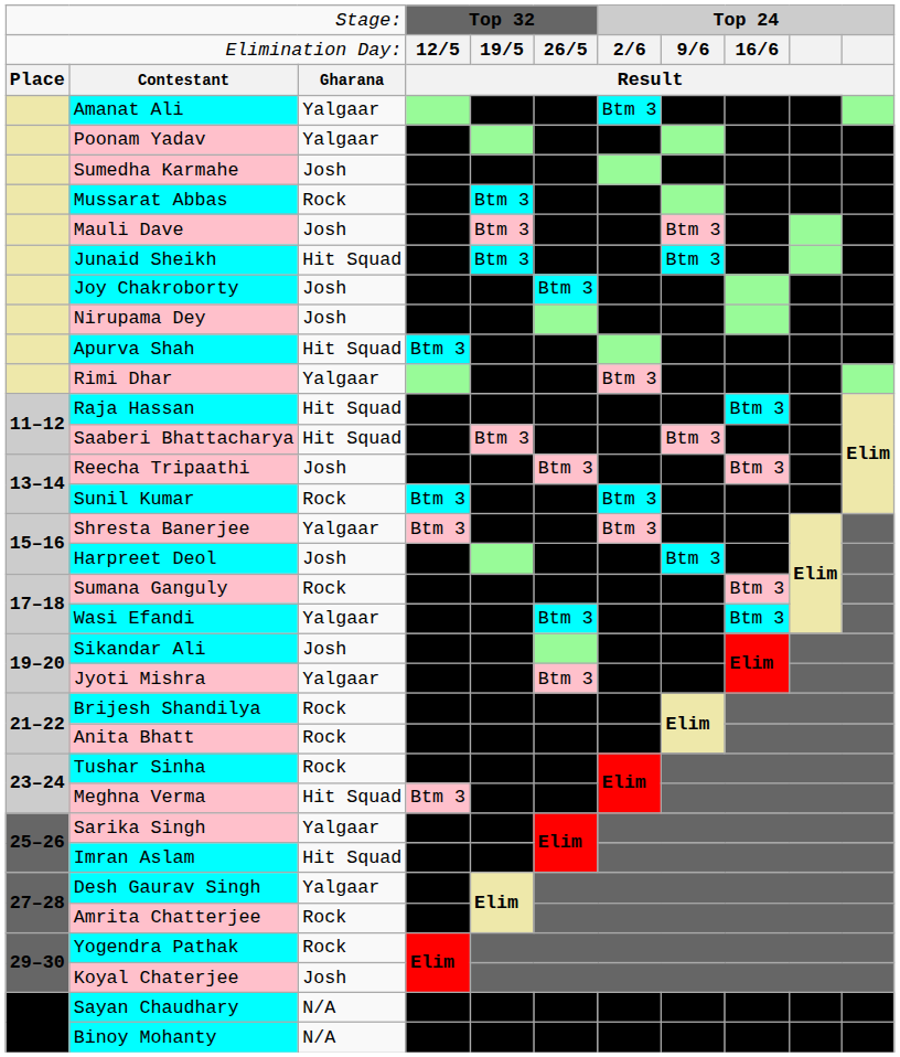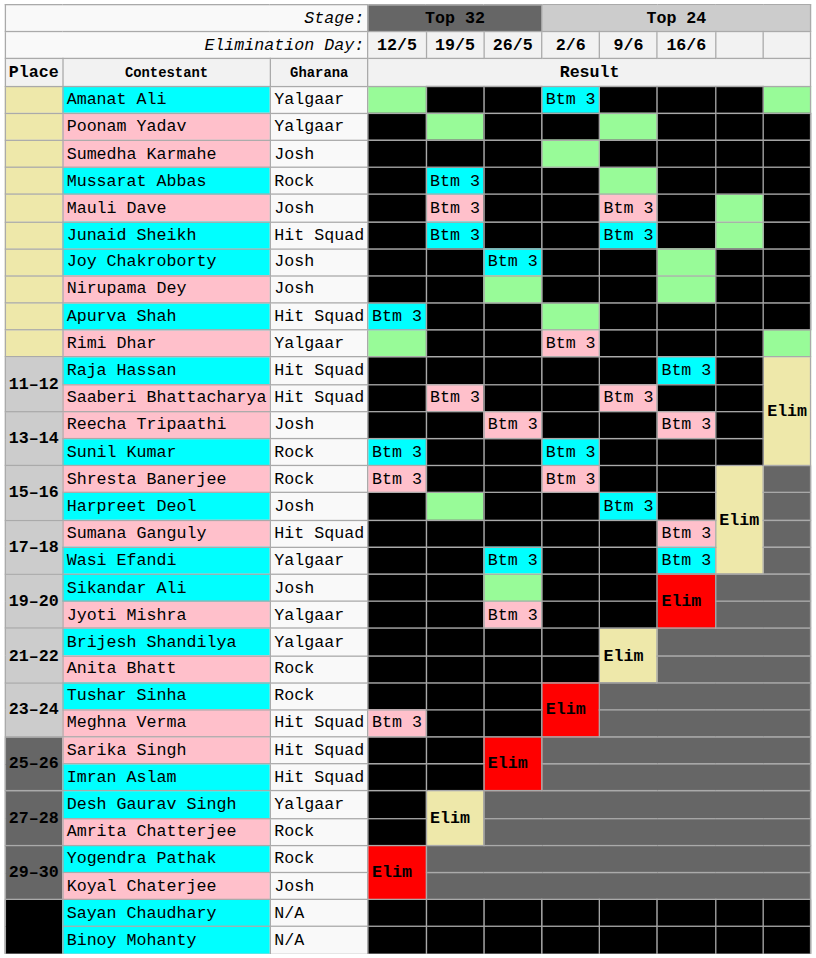 <table class="wikitable" style="margin:1em auto;">
 <tr>
 <td colspan="3" align="right"><em>Stage:</em></td>
 <td colspan="3" bgcolor="666666" align="Center"><span><strong>Top 32</strong></span></td>
 <td colspan="8" bgcolor="CCCCCC" align="Center"><strong>Top 24</strong></td>
 </tr>
 <tr>
 <td colspan="3" align="right"><em>Elimination Day:</em></td>
 <th>12/5</th>
 <th>19/5</th>
 <th>26/5</th>
 <th>2/6</th>
 <th>9/6</th>
 <th>16/6</th>
 <th></th>
 <th></th>
 </tr>
 <tr>
 <th>Place</th>
 <th><small>Contestant</small></th>
 <th><small>Gharana</small></th>
 <th colspan="8" align="center">Result</th>
 </tr>
 <tr>
 <td align="center" bgcolor="palegoldenrod"></td>
 <td bgcolor="cyan">Amanat Ali</td>
 <td>Yalgaar</td>
 <td bgcolor="palegreen"></td>
 <td bgcolor="black"></td>
 <td bgcolor="black"></td>
 <td bgcolor="cyan">Btm 3</td>
 <td bgcolor="black"></td>
 <td bgcolor="black"></td>
 <td bgcolor="black"></td>
 <td bgcolor="palegreen"></td>
 </tr>
 <tr>
 <td bgcolor="palegoldenrod" align="center"></td>
 <td bgcolor="pink">Poonam Yadav</td>
 <td>Yalgaar</td>
 <td bgcolor="black"></td>
 <td bgcolor="palegreen"></td>
 <td bgcolor="black"></td>
 <td bgcolor="black"></td>
 <td bgcolor="palegreen"></td>
 <td bgcolor="black"></td>
 <td bgcolor="black"></td>
 <td bgcolor="black"></td>
 </tr>
 <tr>
 <td bgcolor="palegoldenrod" align="center"></td>
 <td bgcolor="pink">Sumedha Karmahe</td>
 <td>Josh</td>
 <td bgcolor="black"></td>
 <td bgcolor="black"></td>
 <td bgcolor="black"></td>
 <td bgcolor="palegreen"></td>
 <td bgcolor="black"></td>
 <td bgcolor="black"></td>
 <td bgcolor="black"></td>
 <td bgcolor="black"></td>
 </tr>
 <tr>
 <td align="center" bgcolor="palegoldenrod"></td>
 <td bgcolor="cyan">Mussarat Abbas</td>
 <td>Rock</td>
 <td bgcolor="black"></td>
 <td bgcolor="cyan">Btm 3</td>
 <td bgcolor="black"></td>
 <td bgcolor="black"></td>
 <td bgcolor="palegreen"></td>
 <td bgcolor="black"></td>
 <td bgcolor="black"></td>
 <td bgcolor="black"></td>
 </tr>
 <tr>
 <td align="center" bgcolor="palegoldenrod"></td>
 <td bgcolor="pink">Mauli Dave</td>
 <td>Josh</td>
 <td bgcolor="black"></td>
 <td bgcolor="pink">Btm 3</td>
 <td bgcolor="black"></td>
 <td bgcolor="black"></td>
 <td bgcolor="pink">Btm 3</td>
 <td bgcolor="black"></td>
 <td bgcolor="palegreen"></td>
 <td bgcolor="black"></td>
 </tr>
 <tr>
 <td bgcolor="palegoldenrod" align="center"></td>
 <td bgcolor="cyan">Junaid Sheikh</td>
 <td>Hit Squad</td>
 <td bgcolor="black"></td>
 <td bgcolor="cyan">Btm 3</td>
 <td bgcolor="black"></td>
 <td bgcolor="black"></td>
 <td bgcolor="cyan">Btm 3</td>
 <td bgcolor="black"></td>
 <td bgcolor="palegreen"></td>
 <td bgcolor="black"></td>
 </tr>
 <tr>
 <td align="center" bgcolor="palegoldenrod"></td>
 <td bgcolor="cyan">Joy Chakroborty</td>
 <td>Josh</td>
 <td bgcolor="black"></td>
 <td bgcolor="black"></td>
 <td bgcolor="cyan">Btm 3</td>
 <td bgcolor="black"></td>
 <td bgcolor="black"></td>
 <td bgcolor="palegreen"></td>
 <td bgcolor="black"></td>
 <td bgcolor="black"></td>
 </tr>
 <tr>
 <td align="center" bgcolor="palegoldenrod"></td>
 <td bgcolor="pink">Nirupama Dey</td>
 <td>Josh</td>
 <td bgcolor="black"></td>
 <td bgcolor="black"></td>
 <td bgcolor="palegreen"></td>
 <td bgcolor="black"></td>
 <td bgcolor="black"></td>
 <td bgcolor="palegreen"></td>
 <td bgcolor="black"></td>
 <td bgcolor="black"></td>
 </tr>
 <tr>
 <td align="center" bgcolor="palegoldenrod"></td>
 <td bgcolor="cyan">Apurva Shah</td>
 <td>Hit Squad</td>
 <td bgcolor="cyan">Btm 3</td>
 <td bgcolor="black"></td>
 <td bgcolor="black"></td>
 <td bgcolor="palegreen"></td>
 <td bgcolor="black"></td>
 <td bgcolor="black"></td>
 <td bgcolor="black"></td>
 <td bgcolor="black"></td>
 </tr>
 <tr>
 <td align="center" bgcolor="palegoldenrod"></td>
 <td bgcolor="pink">Rimi Dhar</td>
 <td>Yalgaar</td>
 <td bgcolor="palegreen"></td>
 <td bgcolor="black"></td>
 <td bgcolor="black"></td>
 <td bgcolor="pink">Btm 3</td>
 <td bgcolor="black"></td>
 <td bgcolor="black"></td>
 <td bgcolor="black"></td>
 <td bgcolor="palegreen"></td>
 </tr>
 <tr>
 <td bgcolor="CCCCCC" align="center" rowspan="2"><span><strong>11–12</strong></span></td>
 <td bgcolor="cyan">Raja Hassan</td>
 <td>Hit Squad</td>
 <td bgcolor="black"></td>
 <td bgcolor="black"></td>
 <td bgcolor="black"></td>
 <td bgcolor="black"></td>
 <td bgcolor="black"></td>
 <td bgcolor="cyan">Btm 3</td>
 <td bgcolor="black"></td>
 <td bgcolor="palegoldenrod" rowspan="4"><strong>Elim</strong></td>
 </tr>
 <tr>
 <td bgcolor="pink">Saaberi Bhattacharya</td>
 <td>Hit Squad</td>
 <td bgcolor="black"></td>
 <td bgcolor="pink">Btm 3</td>
 <td bgcolor="black"></td>
 <td bgcolor="black"></td>
 <td bgcolor="pink">Btm 3</td>
 <td bgcolor="black"></td>
 <td bgcolor="black"></td>
 </tr>
 <tr>
 <td bgcolor="CCCCCC" align="center" rowspan="2"><span><strong>13–14</strong></span></td>
 <td bgcolor="pink">Reecha Tripaathi</td>
 <td>Josh</td>
 <td bgcolor="black"></td>
 <td bgcolor="black"></td>
 <td bgcolor="pink">Btm 3</td>
 <td bgcolor="black"></td>
 <td bgcolor="black"></td>
 <td bgcolor="pink">Btm 3</td>
 <td bgcolor="black"></td>
 </tr>
 <tr>
 <td bgcolor="cyan">Sunil Kumar</td>
 <td>Rock</td>
 <td bgcolor="cyan">Btm 3</td>
 <td bgcolor="black"></td>
 <td bgcolor="black"></td>
 <td bgcolor="cyan">Btm 3</td>
 <td bgcolor="black"></td>
 <td bgcolor="black"></td>
 <td bgcolor="black"></td>
 </tr>
 <tr>
 <td bgcolor="CCCCCC" align="center" rowspan="2"><span><strong>15–16</strong></span></td>
 <td bgcolor="pink">Shresta Banerjee</td>
-<td>Yalgaar</td>
+<td>Rock</td>
 <td bgcolor="pink">Btm 3</td>
 <td bgcolor="black"></td>
 <td bgcolor="black"></td>
 <td bgcolor="pink">Btm 3</td>
 <td bgcolor="black"></td>
 <td bgcolor="black"></td>
 <td bgcolor="palegoldenrod" rowspan="4"><strong>Elim</strong></td>
 <td colspan="1" bgcolor="666666"></td>
 </tr>
 <tr>
 <td bgcolor="cyan">Harpreet Deol</td>
 <td>Josh</td>
 <td bgcolor="black"></td>
 <td bgcolor="palegreen"></td>
 <td bgcolor="black"></td>
 <td bgcolor="black"></td>
 <td bgcolor="cyan">Btm 3</td>
 <td bgcolor="black"></td>
 <td colspan="1" bgcolor="666666"></td>
 </tr>
 <tr>
 <td bgcolor="CCCCCC" align="center" rowspan="2"><span><strong>17–18</strong></span></td>
 <td bgcolor="pink">Sumana Ganguly</td>
-<td>Rock</td>
+<td>Hit Squad</td>
 <td bgcolor="black"></td>
 <td bgcolor="black"></td>
 <td bgcolor="black"></td>
 <td bgcolor="black"></td>
 <td bgcolor="black"></td>
 <td bgcolor="pink">Btm 3</td>
 <td colspan="2" bgcolor="666666"></td>
 </tr>
 <tr>
 <td bgcolor="cyan">Wasi Efandi</td>
 <td>Yalgaar</td>
 <td bgcolor="black"></td>
 <td bgcolor="black"></td>
 <td bgcolor="cyan">Btm 3</td>
 <td bgcolor="black"></td>
 <td bgcolor="black"></td>
 <td bgcolor="cyan">Btm 3</td>
 <td colspan="2" bgcolor="666666"></td>
 </tr>
 <tr>
 <td bgcolor="CCCCCC" align="center" rowspan="2"><strong>19–20</strong></td>
 <td bgcolor="cyan">Sikandar Ali</td>
 <td>Josh</td>
 <td bgcolor="black"></td>
 <td bgcolor="black"></td>
 <td bgcolor="palegreen"></td>
 <td bgcolor="black"></td>
 <td bgcolor="black"></td>
 <td bgcolor="red" rowspan="2"><strong>Elim</strong></td>
 <td colspan="3" bgcolor="666666"></td>
 </tr>
 <tr>
 <td bgcolor="pink">Jyoti Mishra</td>
 <td>Yalgaar</td>
 <td bgcolor="black"></td>
 <td bgcolor="black"></td>
 <td bgcolor="pink">Btm 3</td>
 <td bgcolor="black"></td>
 <td bgcolor="black"></td>
 <td colspan="3" bgcolor="666666"></td>
 </tr>
 <tr>
 <td bgcolor="CCCCCC" align="center" rowspan="2"><strong>21–22</strong></td>
 <td bgcolor="cyan">Brijesh Shandilya</td>
-<td>Rock</td>
+<td>Yalgaar</td>
 <td bgcolor="black"></td>
 <td bgcolor="black"></td>
 <td bgcolor="black"></td>
 <td bgcolor="black"></td>
 <td bgcolor="palegoldenrod" rowspan="2"><strong>Elim</strong></td>
 <td colspan="4" bgcolor="666666"></td>
 </tr>
 <tr>
 <td bgcolor="pink">Anita Bhatt</td>
 <td>Rock</td>
 <td bgcolor="black"></td>
 <td bgcolor="black"></td>
 <td bgcolor="black"></td>
 <td bgcolor="black"></td>
 <td colspan="4" bgcolor="666666"></td>
 </tr>
 <tr>
 <td bgcolor="CCCCCC" align="center" rowspan="2"><strong>23–24</strong></td>
 <td bgcolor="cyan">Tushar Sinha</td>
 <td>Rock</td>
 <td bgcolor="black"></td>
 <td bgcolor="black"></td>
 <td bgcolor="black"></td>
 <td bgcolor="red" rowspan="2"><strong>Elim</strong></td>
 <td colspan="5" bgcolor="666666"></td>
 </tr>
 <tr>
 <td bgcolor="pink">Meghna Verma</td>
 <td>Hit Squad</td>
 <td bgcolor="pink">Btm 3</td>
 <td bgcolor="black"></td>
 <td bgcolor="black"></td>
 <td colspan="5" bgcolor="666666"></td>
 </tr>
 <tr>
 <td bgcolor="666666" align="center" rowspan="2"><span><strong>25–26</strong></span></td>
 <td bgcolor="pink">Sarika Singh</td>
-<td>Yalgaar</td>
+<td>Hit Squad</td>
 <td bgcolor="black"></td>
 <td bgcolor="black"></td>
 <td bgcolor="red" rowspan="2"><strong>Elim</strong></td>
 <td colspan="6" bgcolor="666666"></td>
 </tr>
 <tr>
 <td bgcolor="cyan">Imran Aslam</td>
 <td>Hit Squad</td>
 <td bgcolor="black"></td>
 <td bgcolor="black"></td>
 <td colspan="6" bgcolor="666666"></td>
 </tr>
 <tr>
 <td bgcolor="666666" align="center" rowspan="2"><span><strong>27–28</strong></span></td>
 <td bgcolor="cyan">Desh Gaurav Singh</td>
 <td>Yalgaar</td>
 <td bgcolor="black"></td>
 <td bgcolor="palegoldenrod" rowspan="2"><strong>Elim</strong></td>
 <td colspan="7" bgcolor="666666"></td>
 </tr>
 <tr>
 <td bgcolor="pink">Amrita Chatterjee</td>
 <td>Rock</td>
 <td bgcolor="black"></td>
 <td colspan="7" bgcolor="666666"></td>
 </tr>
 <tr>
 <td bgcolor="666666" align="center" rowspan="2"><span><strong>29–30</strong></span></td>
 <td bgcolor="cyan">Yogendra Pathak</td>
 <td>Rock</td>
 <td bgcolor="red" rowspan="2"><strong>Elim</strong></td>
 <td colspan="8" bgcolor="666666"></td>
 </tr>
 <tr>
 <td bgcolor="pink">Koyal Chaterjee</td>
 <td>Josh</td>
 <td colspan="8" bgcolor="666666"></td>
 </tr>
 <tr>
 <td align="center" bgcolor="black" align="center" rowspan="2"><span><strong>31–32</strong></span></td>
 <td bgcolor="cyan">Sayan Chaudhary</td>
 <td>N/A</td>
 <td bgcolor="black"></td>
 <td bgcolor="black"></td>
 <td bgcolor="black"></td>
 <td bgcolor="black"></td>
 <td bgcolor="black"></td>
 <td bgcolor="black"></td>
 <td bgcolor="black"></td>
 <td bgcolor="black"></td>
 </tr>
 <tr>
 <td bgcolor="cyan">Binoy Mohanty</td>
 <td>N/A</td>
 <td bgcolor="black"></td>
 <td bgcolor="black"></td>
 <td bgcolor="black"></td>
 <td bgcolor="black"></td>
 <td bgcolor="black"></td>
 <td bgcolor="black"></td>
 <td bgcolor="black"></td>
 <td bgcolor="black"></td>
 </tr>
 </table>
